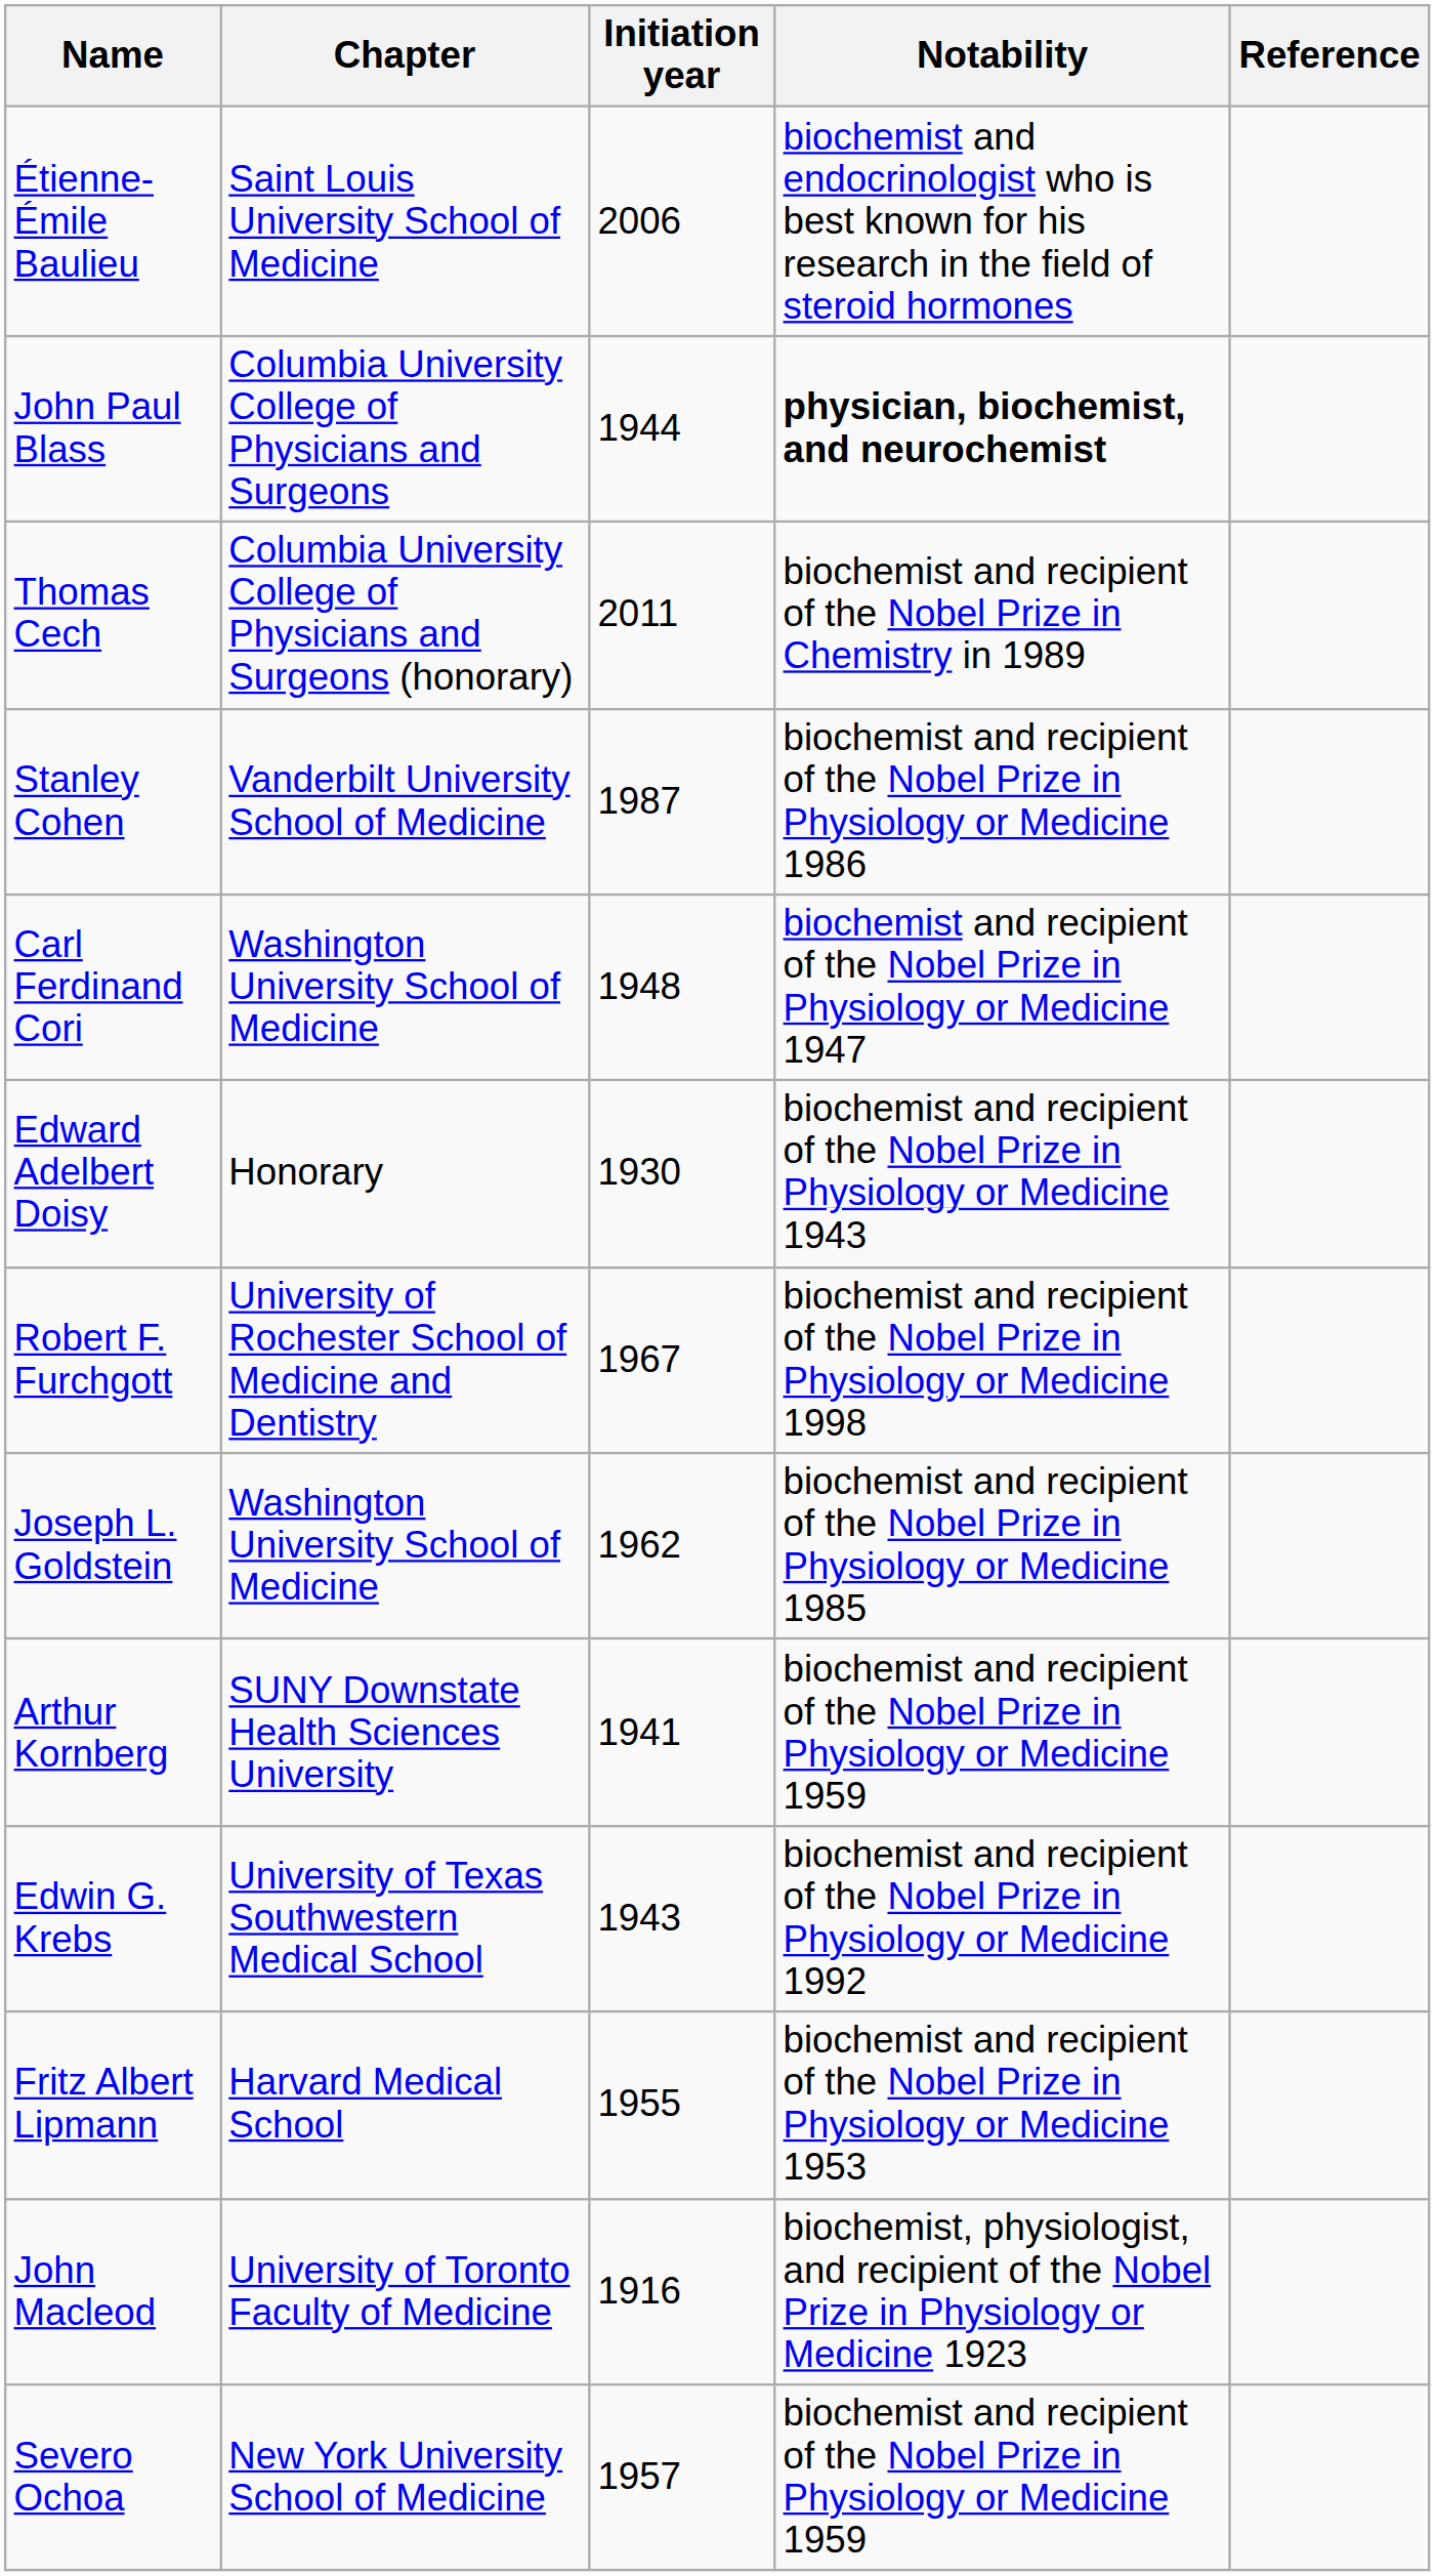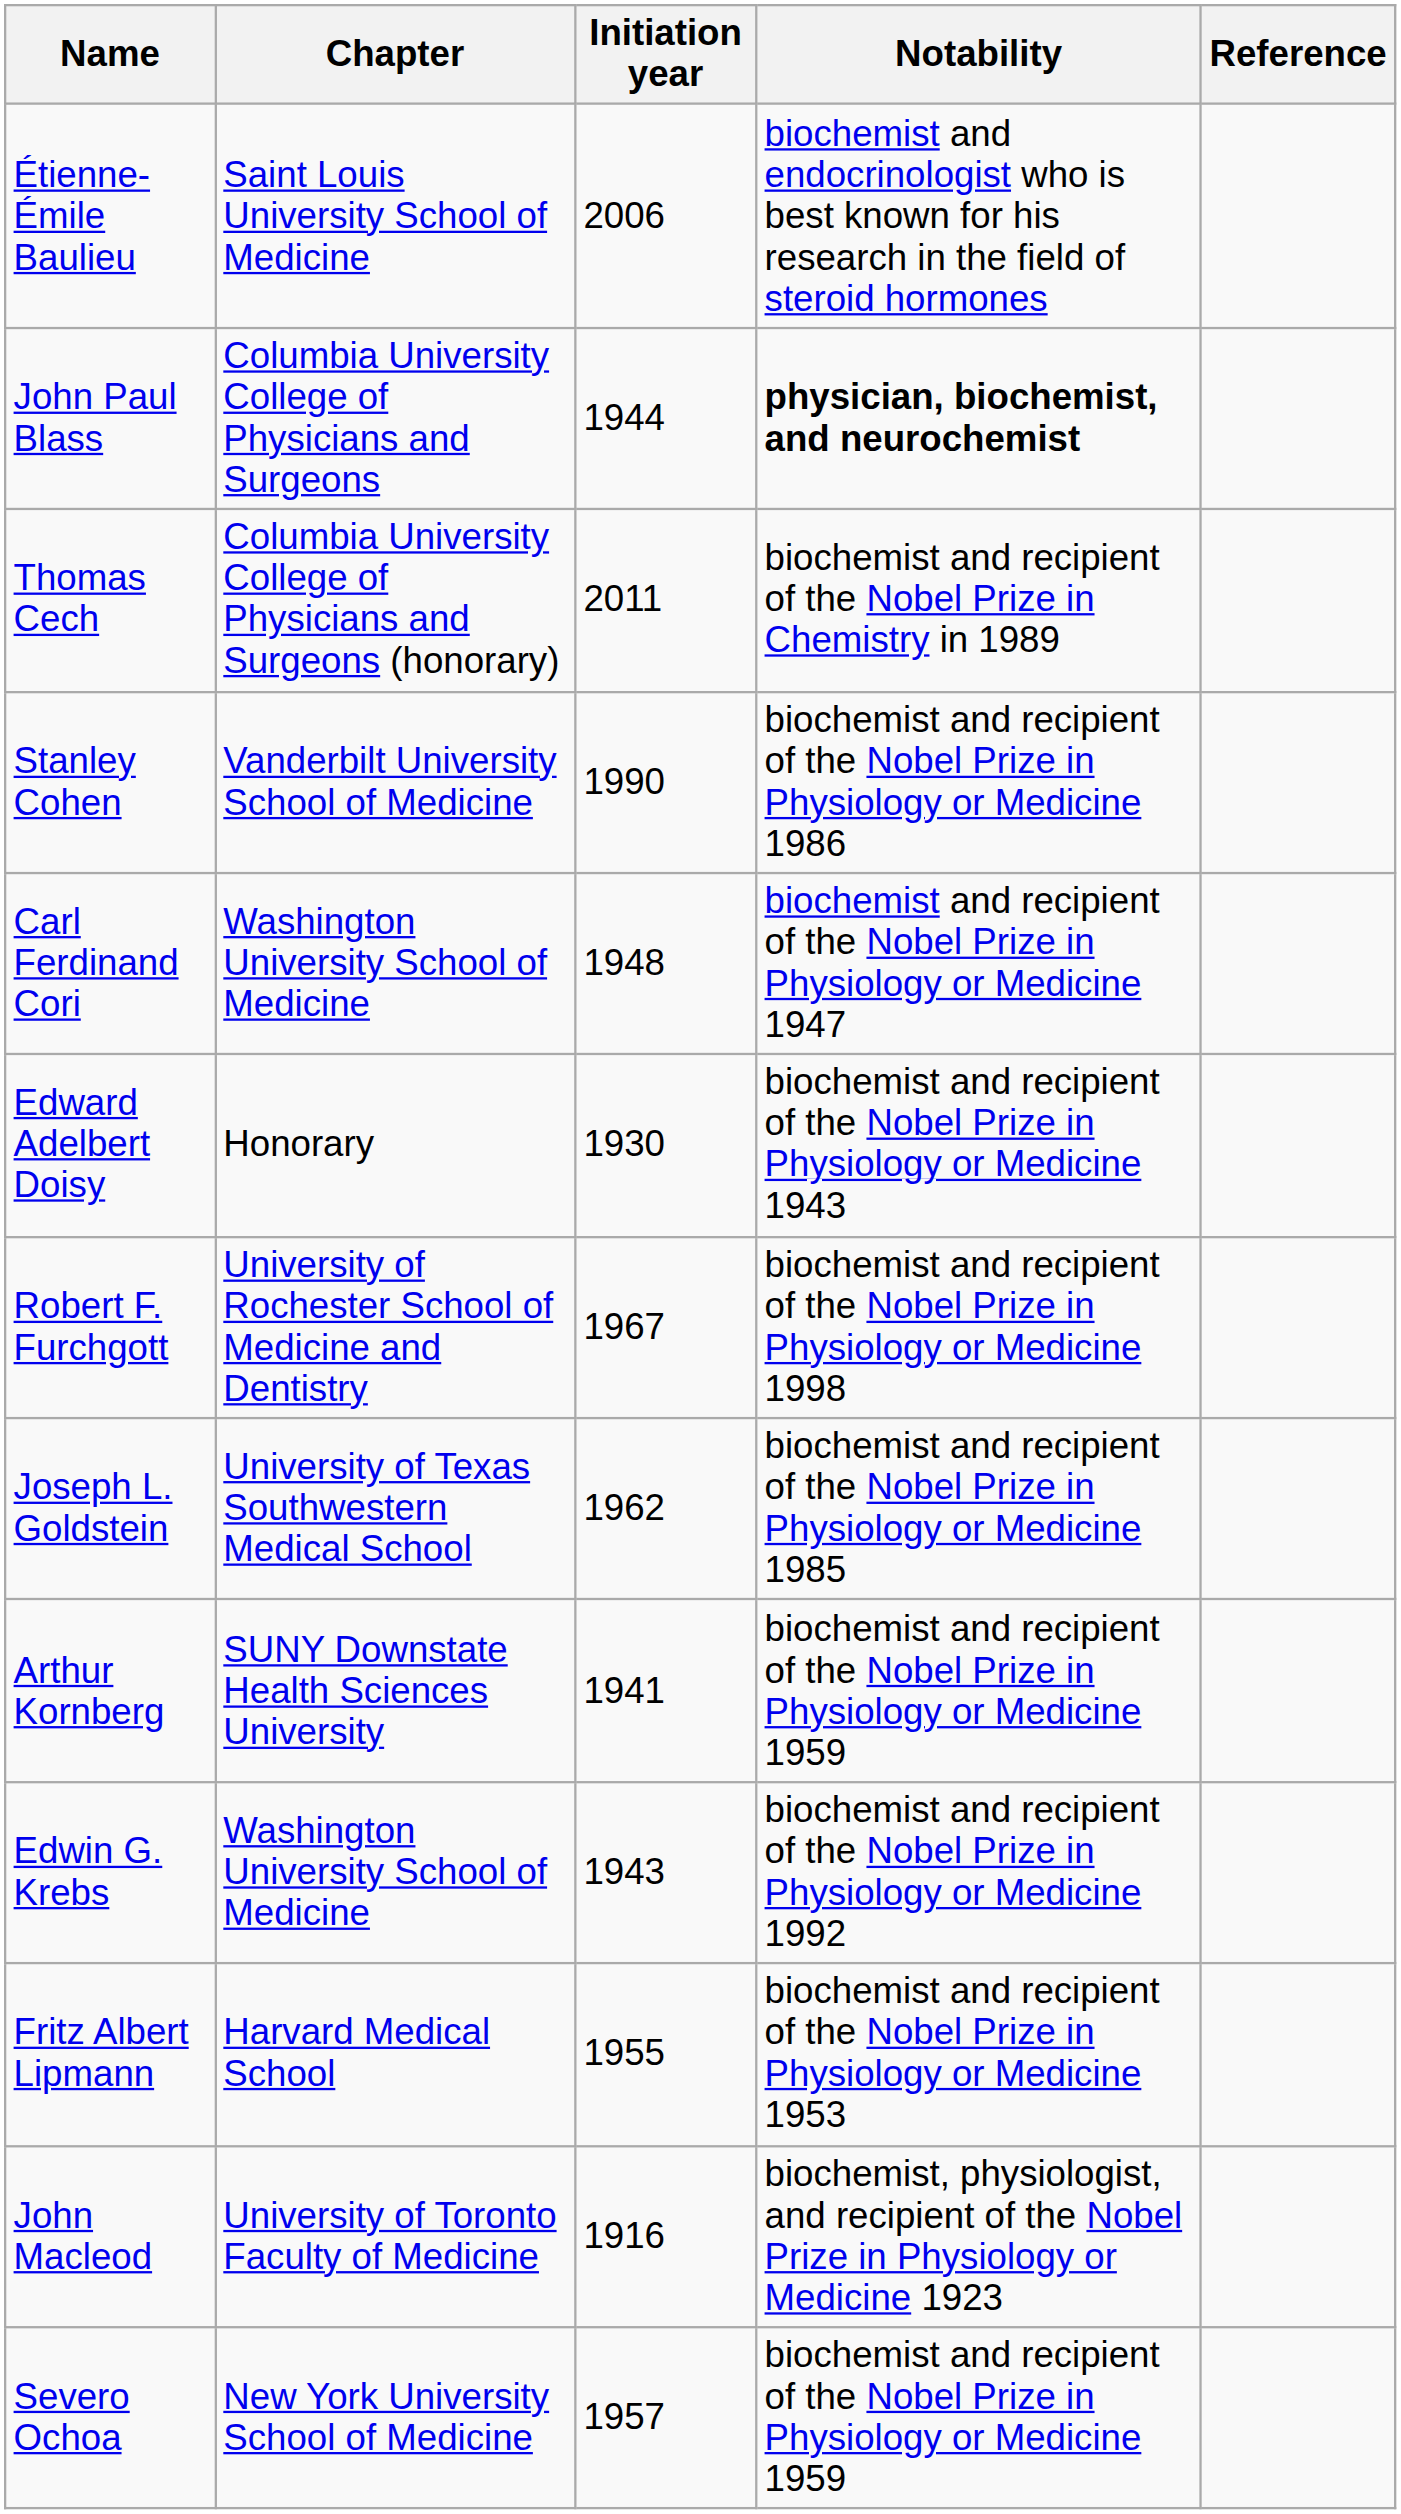 <table class="wikitable sortable">
 <tr>
 <th>Name</th>
 <th>Chapter</th>
 <th>Initiation year</th>
 <th>Notability</th>
 <th>Reference</th>
 </tr>
 <tr>
 <td><a href='#'>Étienne-Émile Baulieu</a></td>
 <td><a href='#'>Saint Louis University School of Medicine</a></td>
 <td>2006</td>
 <td><a href='#'>biochemist</a> and <a href='#'>endocrinologist</a> who is best known for his research in the field of <a href='#'>steroid hormones</a></td>
 <td></td>
 </tr>
 <tr>
 <td><a href='#'>John Paul Blass</a></td>
 <td><a href='#'>Columbia University College of Physicians and Surgeons</a></td>
 <td>1944</td>
 <td><strong>physician, biochemist, and neurochemist</strong></td>
 <td></td>
 </tr>
 <tr>
 <td><a href='#'>Thomas Cech</a></td>
 <td><a href='#'>Columbia University College of Physicians and Surgeons</a> (honorary)</td>
 <td>2011</td>
 <td>biochemist and recipient of the <a href='#'>Nobel Prize in Chemistry</a> in 1989</td>
 <td></td>
 </tr>
 <tr>
 <td><a href='#'>Stanley Cohen</a></td>
 <td><a href='#'>Vanderbilt University School of Medicine</a></td>
-<td>1987</td>
+<td>1990</td>
 <td>biochemist and recipient of the <a href='#'>Nobel Prize in Physiology or Medicine</a> 1986</td>
 <td></td>
 </tr>
 <tr>
 <td><a href='#'>Carl Ferdinand Cori</a></td>
 <td><a href='#'>Washington University School of Medicine</a></td>
 <td>1948</td>
 <td><a href='#'>biochemist</a> and recipient of the <a href='#'>Nobel Prize in Physiology or Medicine</a> 1947</td>
 <td></td>
 </tr>
 <tr>
 <td><a href='#'>Edward Adelbert Doisy</a></td>
 <td>Honorary</td>
 <td>1930</td>
 <td>biochemist and recipient of the <a href='#'>Nobel Prize in Physiology or Medicine</a> 1943</td>
 <td></td>
 </tr>
 <tr>
 <td><a href='#'>Robert F. Furchgott</a></td>
 <td><a href='#'>University of Rochester School of Medicine and Dentistry</a></td>
 <td>1967</td>
 <td>biochemist and recipient of the <a href='#'>Nobel Prize in Physiology or Medicine</a> 1998</td>
 <td></td>
 </tr>
 <tr>
 <td><a href='#'>Joseph L. Goldstein</a></td>
-<td><a href='#'>Washington University School of Medicine</a></td>
+<td><a href='#'>University of Texas Southwestern Medical School</a></td>
 <td>1962</td>
 <td>biochemist and recipient of the <a href='#'>Nobel Prize in Physiology or Medicine</a> 1985</td>
 <td></td>
 </tr>
 <tr>
 <td><a href='#'>Arthur Kornberg</a></td>
 <td><a href='#'>SUNY Downstate Health Sciences University</a></td>
 <td>1941</td>
 <td>biochemist and recipient of the <a href='#'>Nobel Prize in Physiology or Medicine</a> 1959</td>
 <td></td>
 </tr>
 <tr>
 <td><a href='#'>Edwin G. Krebs</a></td>
-<td><a href='#'>University of Texas Southwestern Medical School</a></td>
+<td><a href='#'>Washington University School of Medicine</a></td>
 <td>1943</td>
 <td>biochemist and recipient of the <a href='#'>Nobel Prize in Physiology or Medicine</a> 1992</td>
 <td></td>
 </tr>
 <tr>
 <td><a href='#'>Fritz Albert Lipmann</a></td>
 <td><a href='#'>Harvard Medical School</a></td>
 <td>1955</td>
 <td>biochemist and recipient of the <a href='#'>Nobel Prize in Physiology or Medicine</a> 1953</td>
 <td></td>
 </tr>
 <tr>
 <td><a href='#'>John Macleod</a></td>
 <td><a href='#'>University of Toronto Faculty of Medicine</a></td>
 <td>1916</td>
 <td>biochemist, physiologist, and recipient of the <a href='#'>Nobel Prize in Physiology or Medicine</a> 1923</td>
 <td></td>
 </tr>
 <tr>
 <td><a href='#'>Severo Ochoa</a></td>
 <td><a href='#'>New York University School of Medicine</a></td>
 <td>1957</td>
 <td>biochemist and recipient of the <a href='#'>Nobel Prize in Physiology or Medicine</a> 1959</td>
 <td></td>
 </tr>
 </table>
